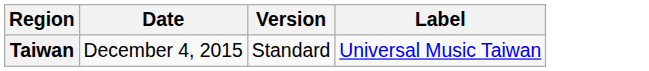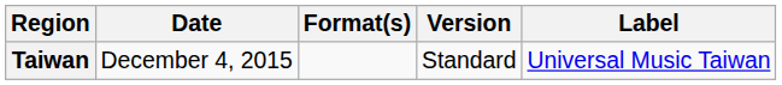 <table class="wikitable plainrowheaders">
 <tr>
 <th>Region</th>
 <th>Date</th>
+<th>Format(s)</th>
 <th>Version</th>
 <th>Label</th>
 </tr>
 <tr>
 <th scope="row">Taiwan</th>
 <td>December 4, 2015</td>
+<td></td>
 <td>Standard</td>
 <td><a href='#'>Universal Music Taiwan</a></td>
 </tr>
 </table>
